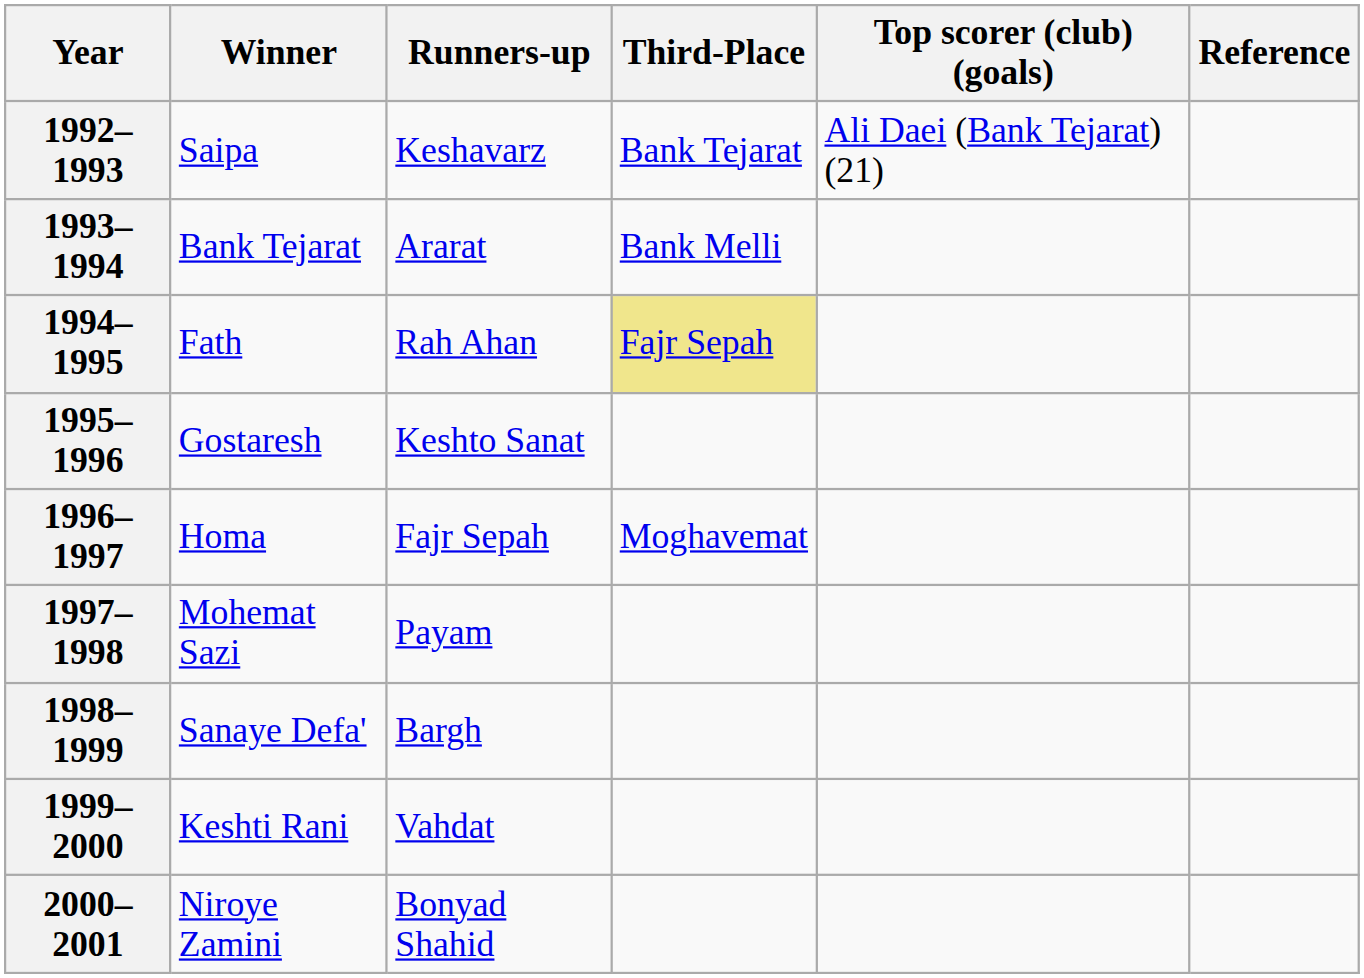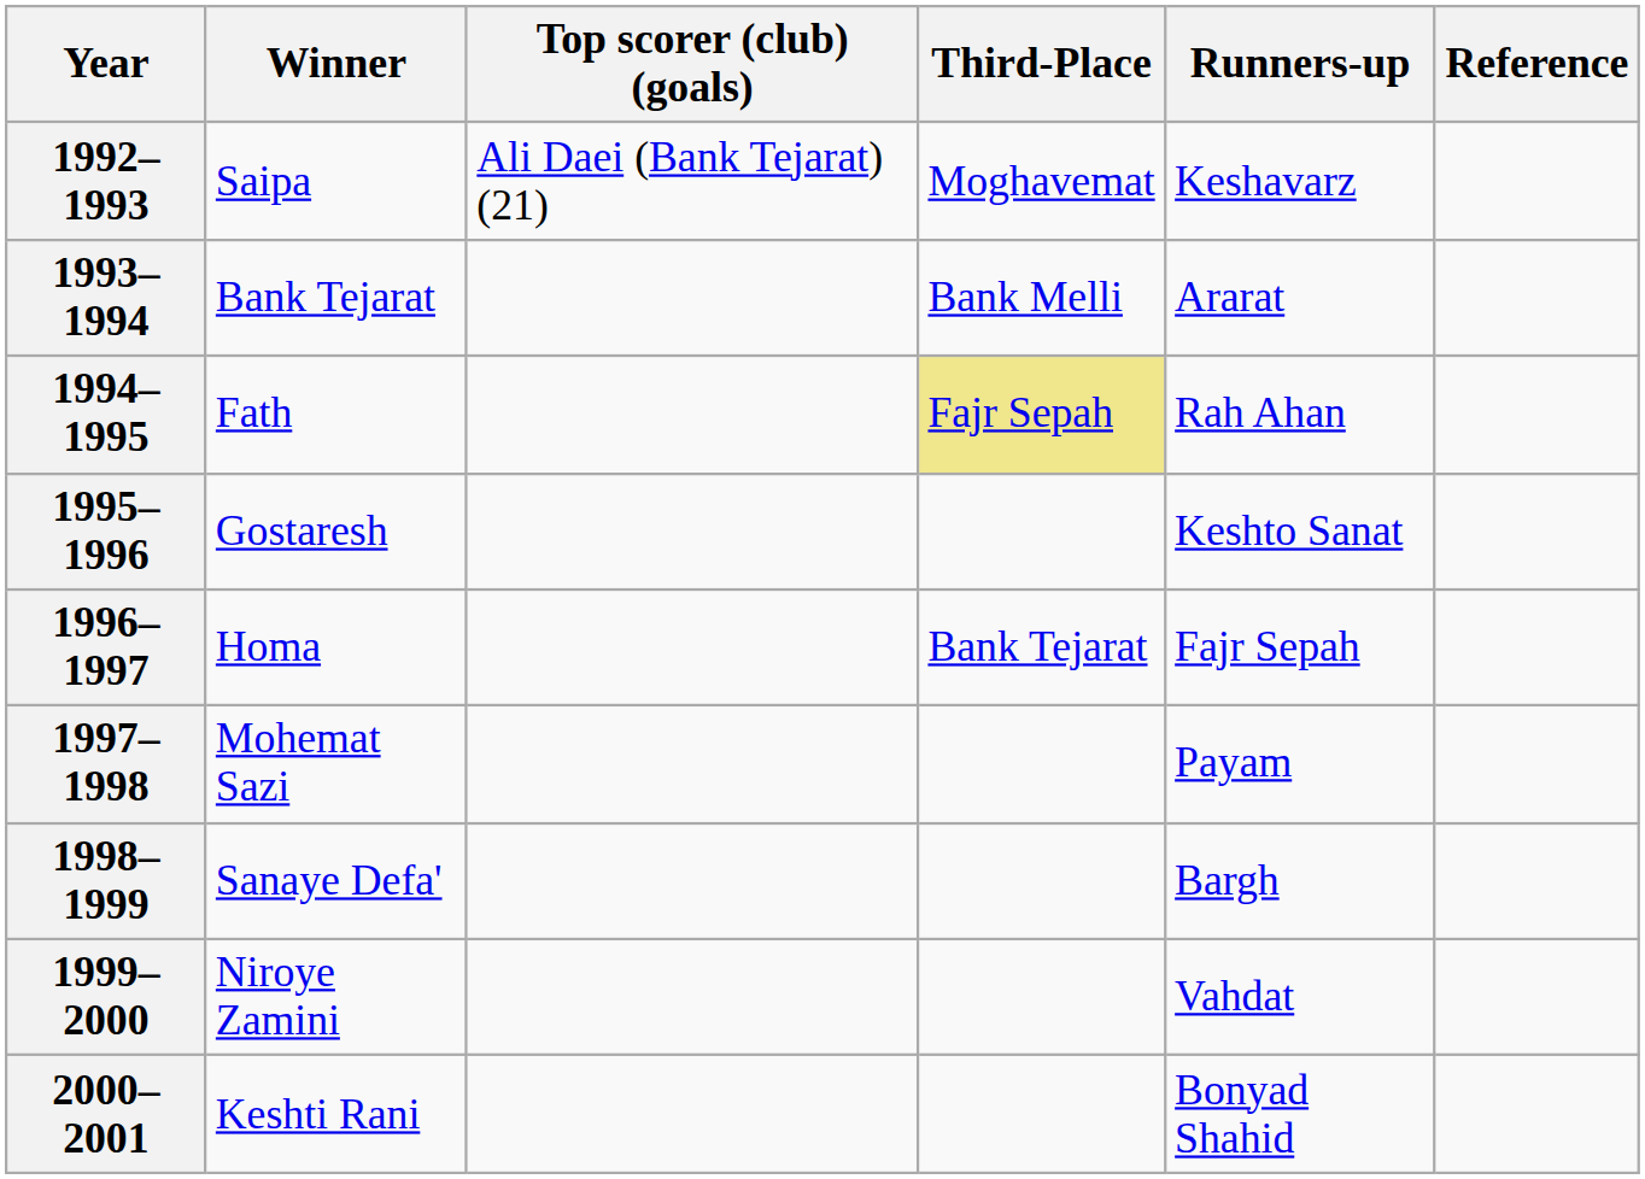 <table class="wikitable">
 <tr>
 <th>Year</th>
 <th>Winner</th>
+<th>Top scorer (club) (goals)</th>
+<th>Third-Place</th>
 <th>Runners-up</th>
-<th>Third-Place</th>
-<th>Top scorer (club) (goals)</th>
 <th>Reference</th>
 </tr>
 <tr>
 <th><strong>1992–1993</strong></th>
 <td><a href='#'>Saipa</a></td>
+<td><a href='#'>Ali Daei</a> (<a href='#'>Bank Tejarat</a>) (21)</td>
+<td><a href='#'>Moghavemat</a></td>
 <td><a href='#'>Keshavarz</a></td>
-<td><a href='#'>Bank Tejarat</a></td>
-<td><a href='#'>Ali Daei</a> (<a href='#'>Bank Tejarat</a>) (21)</td>
 <td></td>
 </tr>
 <tr>
 <th><strong>1993–1994</strong></th>
 <td><a href='#'>Bank Tejarat</a></td>
+<td></td>
+<td><a href='#'>Bank Melli</a></td>
 <td><a href='#'>Ararat</a></td>
-<td><a href='#'>Bank Melli</a></td>
-<td></td>
 <td></td>
 </tr>
 <tr>
 <th><strong>1994–1995</strong></th>
 <td><a href='#'>Fath</a></td>
+<td></td>
+<td style="background: khaki;"><a href='#'>Fajr Sepah</a></td>
 <td><a href='#'>Rah Ahan</a></td>
-<td style="background: khaki;"><a href='#'>Fajr Sepah</a></td>
-<td></td>
 <td></td>
 </tr>
 <tr>
 <th><strong>1995–1996</strong></th>
 <td><a href='#'>Gostaresh</a></td>
-<td><a href='#'>Keshto Sanat</a></td>
 <td></td>
 <td></td>
+<td><a href='#'>Keshto Sanat</a></td>
 <td></td>
 </tr>
 <tr>
 <th><strong>1996–1997</strong></th>
 <td><a href='#'>Homa</a></td>
+<td></td>
+<td><a href='#'>Bank Tejarat</a></td>
 <td><a href='#'>Fajr Sepah</a></td>
-<td><a href='#'>Moghavemat</a></td>
-<td></td>
 <td></td>
 </tr>
 <tr>
 <th><strong>1997–1998</strong></th>
 <td><a href='#'>Mohemat Sazi</a></td>
-<td><a href='#'>Payam</a></td>
 <td></td>
 <td></td>
+<td><a href='#'>Payam</a></td>
 <td></td>
 </tr>
 <tr>
 <th><strong>1998–1999</strong></th>
 <td><a href='#'>Sanaye Defa'</a></td>
-<td><a href='#'>Bargh</a></td>
 <td></td>
 <td></td>
+<td><a href='#'>Bargh</a></td>
 <td></td>
 </tr>
 <tr>
 <th><strong>1999–2000</strong></th>
-<td><a href='#'>Keshti Rani</a></td>
-<td><a href='#'>Vahdat</a></td>
+<td><a href='#'>Niroye Zamini</a></td>
 <td></td>
 <td></td>
+<td><a href='#'>Vahdat</a></td>
 <td></td>
 </tr>
 <tr>
 <th><strong>2000–2001</strong></th>
-<td><a href='#'>Niroye Zamini</a></td>
-<td><a href='#'>Bonyad Shahid</a></td>
+<td><a href='#'>Keshti Rani</a></td>
 <td></td>
 <td></td>
+<td><a href='#'>Bonyad Shahid</a></td>
 <td></td>
 </tr>
 </table>
